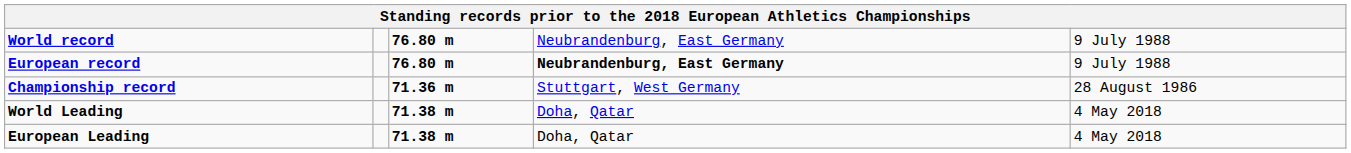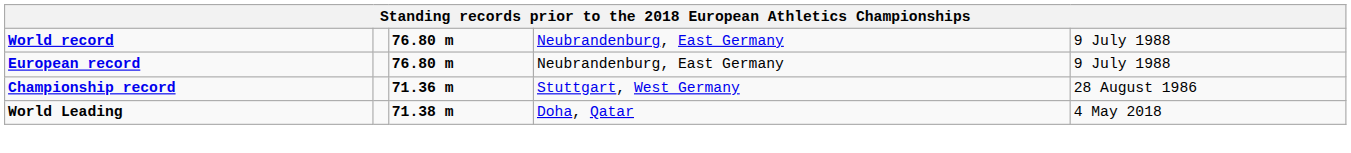 <table class="wikitable" width=75%>
 <tr>
 <th colspan="5">Standing records prior to the 2018 European Athletics Championships</th>
 </tr>
 <tr>
 <td><strong><a href='#'>World record</a></strong></td>
 <td></td>
 <td><strong>76.80 m</strong></td>
 <td><a href='#'>Neubrandenburg</a>, <a href='#'>East Germany</a></td>
 <td>9 July 1988</td>
 </tr>
 <tr>
 <td><strong><a href='#'>European record</a></strong></td>
 <td></td>
 <td><strong>76.80 m</strong></td>
-<td><strong>Neubrandenburg, East Germany</strong></td>
+<td>Neubrandenburg, East Germany</td>
 <td>9 July 1988</td>
 </tr>
 <tr>
 <td><strong><a href='#'>Championship record</a></strong></td>
 <td></td>
 <td><strong>71.36 m</strong></td>
 <td><a href='#'>Stuttgart</a>, <a href='#'>West Germany</a></td>
 <td>28 August 1986</td>
 </tr>
 <tr>
 <td><strong>World Leading</strong></td>
 <td></td>
 <td><strong>71.38 m</strong></td>
 <td><a href='#'>Doha</a>, <a href='#'>Qatar</a></td>
 <td>4 May 2018</td>
 </tr>
-<tr>
-<td><strong>European Leading</strong></td>
-<td></td>
-<td><strong>71.38 m</strong></td>
-<td>Doha, Qatar</td>
-<td>4 May 2018</td>
-</tr>
 </table>
